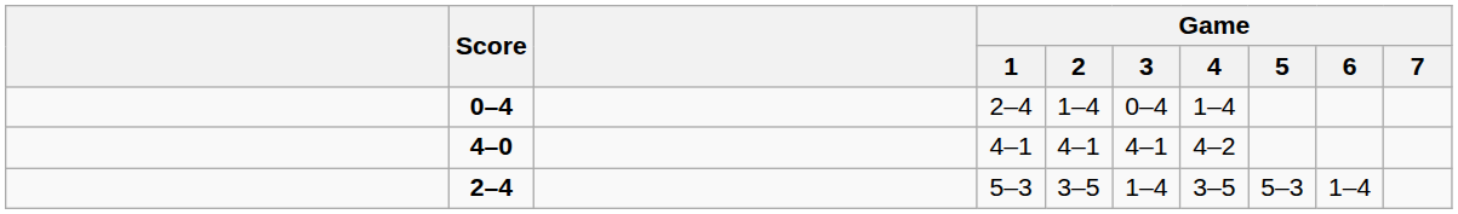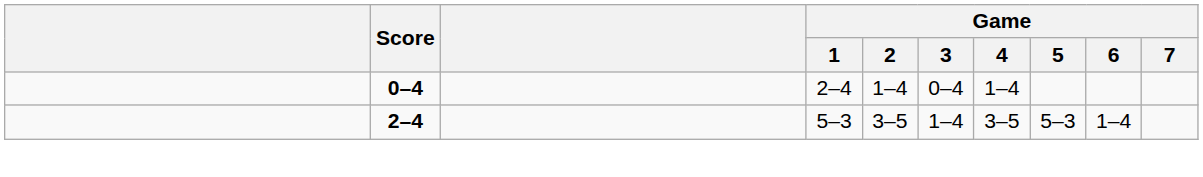 <table class="wikitable" style="text-align: center;">
 <tr>
 <th rowspan=2 align="right" width="270"></th>
 <th rowspan=2 width="45">Score</th>
 <th rowspan=2 align="left" width="270"></th>
 <th colspan=7>Game</th>
 </tr>
 <tr>
 <th width="35">1</th>
 <th width="35">2</th>
 <th width="35">3</th>
 <th width="35">4</th>
 <th width="35">5</th>
 <th width="35">6</th>
 <th width="35">7</th>
 </tr>
 <tr>
 <td align=left></td>
 <td align=center><strong>0–4</strong></td>
 <td align=left><strong></strong></td>
 <td>2–4</td>
 <td>1–4</td>
 <td>0–4</td>
 <td>1–4</td>
 <td></td>
 <td></td>
 <td></td>
 </tr>
 <tr>
-<td align=left><strong></strong></td>
-<td align=center><strong>4–0</strong></td>
-<td align=left></td>
-<td>4–1</td>
-<td>4–1</td>
-<td>4–1</td>
-<td>4–2</td>
-<td></td>
-<td></td>
-<td></td>
-</tr>
-<tr>
 <td align=left></td>
 <td align=center><strong>2–4</strong></td>
 <td align=left><strong></strong></td>
 <td>5–3</td>
 <td>3–5</td>
 <td>1–4</td>
 <td>3–5</td>
 <td>5–3</td>
 <td>1–4</td>
 <td></td>
 </tr>
 </table>
